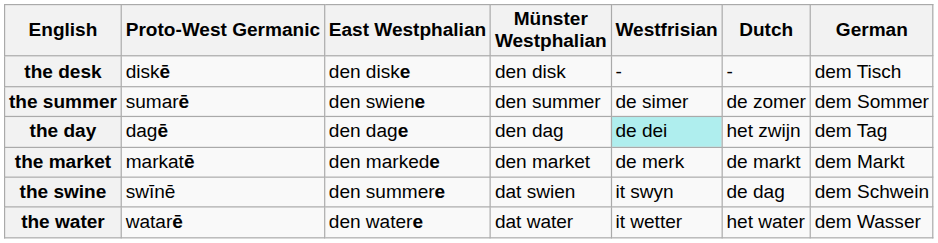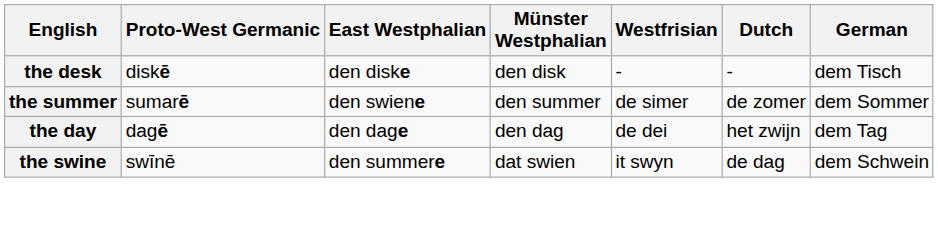 <table class="wikitable">
 <tr>
 <th>English</th>
 <th>Proto-West Germanic</th>
 <th>East Westphalian</th>
 <th>Münster<br>Westphalian</th>
 <th>Westfrisian</th>
 <th>Dutch</th>
 <th>German</th>
 </tr>
 <tr>
 <th>the desk</th>
 <td>disk<strong>ē</strong></td>
 <td>den disk<strong>e</strong></td>
 <td>den disk</td>
 <td>-</td>
 <td>-</td>
 <td>dem Tisch</td>
 </tr>
 <tr>
 <th>the summer</th>
 <td>sumar<strong>ē</strong></td>
 <td>den swien<strong>e</strong></td>
 <td>den summer</td>
 <td>de simer</td>
 <td>de zomer</td>
 <td>dem Sommer</td>
 </tr>
 <tr>
 <th>the day</th>
 <td>dag<strong>ē</strong></td>
 <td>den dag<strong>e</strong></td>
 <td>den dag</td>
-<td style="background: paleturquoise;">de dei</td>
+<td>de dei</td>
 <td>het zwijn</td>
 <td>dem Tag</td>
-</tr>
-<tr>
-<th>the market</th>
-<td>markat<strong>ē</strong></td>
-<td>den marked<strong>e</strong></td>
-<td>den market</td>
-<td>de merk</td>
-<td>de markt</td>
-<td>dem Markt</td>
 </tr>
 <tr>
 <th>the swine</th>
 <td>swīnē</td>
 <td>den summer<strong>e</strong></td>
 <td>dat swien</td>
 <td>it swyn</td>
 <td>de dag</td>
 <td>dem Schwein</td>
 </tr>
-<tr>
-<th>the water</th>
-<td>watar<strong>ē</strong></td>
-<td>den water<strong>e</strong></td>
-<td>dat water</td>
-<td>it wetter</td>
-<td>het water</td>
-<td>dem Wasser</td>
-</tr>
 </table>
